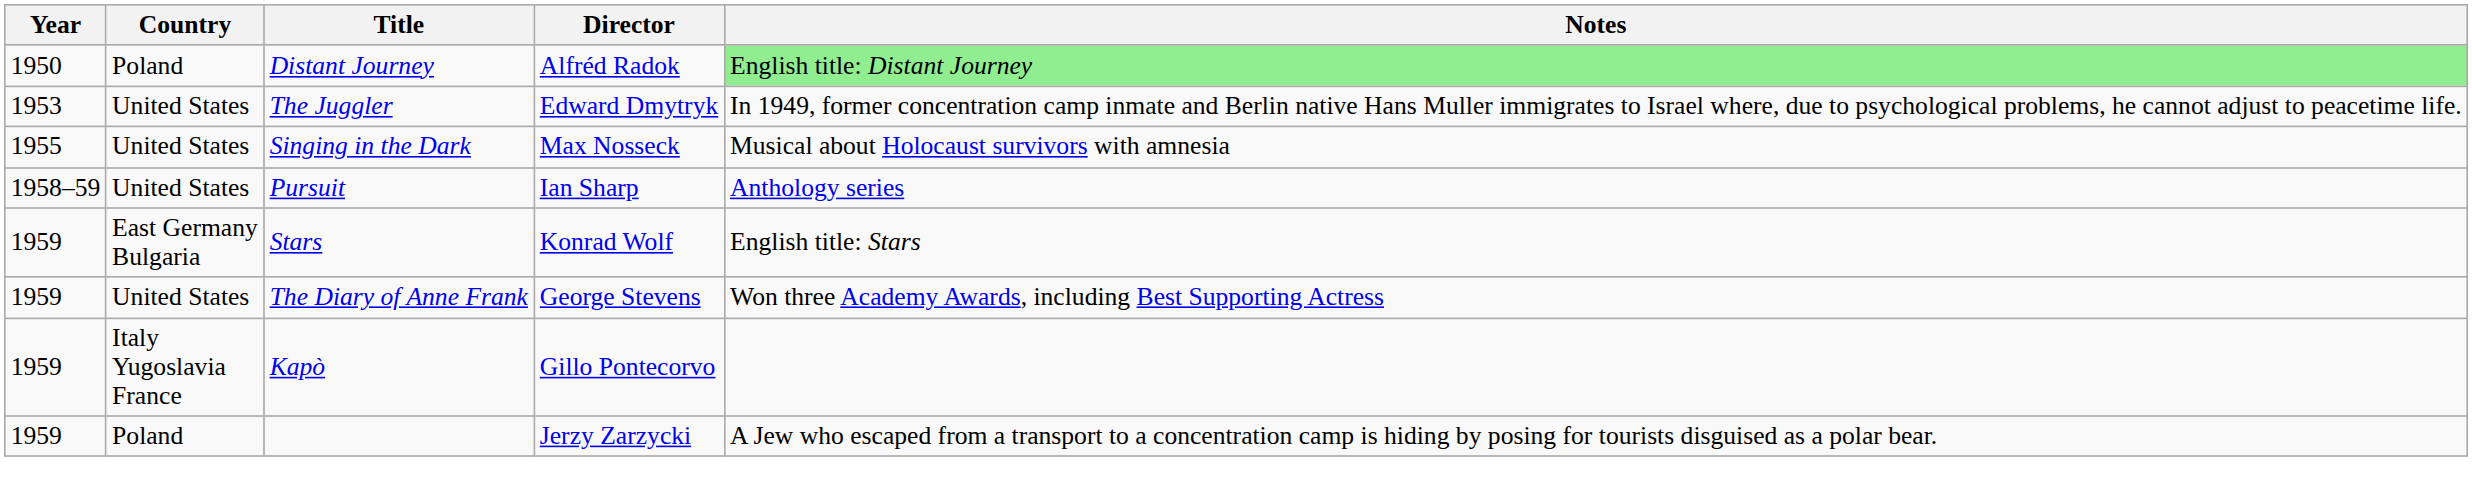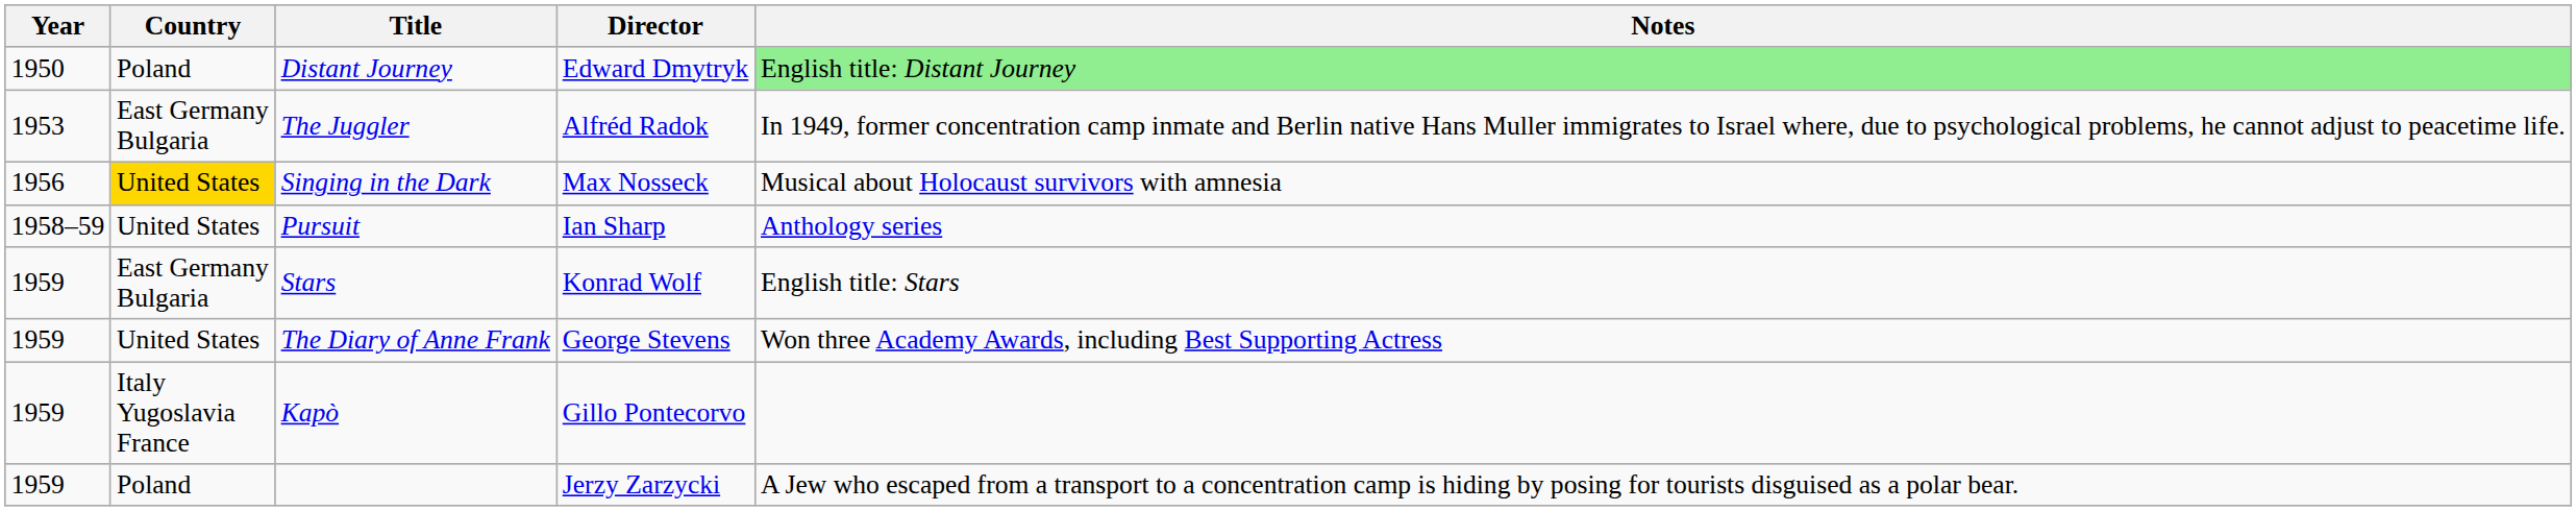 <table class="wikitable sortable">
 <tr>
 <th>Year</th>
 <th>Country</th>
 <th>Title</th>
 <th>Director</th>
 <th>Notes</th>
 </tr>
 <tr>
 <td>1950</td>
 <td>Poland</td>
 <td><em><a href='#'>Distant Journey</a></em></td>
-<td><a href='#'>Alfréd Radok</a></td>
+<td><a href='#'>Edward Dmytryk</a></td>
 <td style="background: lightgreen;">English title: <em>Distant Journey</em></td>
 </tr>
 <tr>
 <td>1953</td>
-<td>United States</td>
+<td>East Germany<br>Bulgaria</td>
 <td><em><a href='#'>The Juggler</a></em></td>
-<td><a href='#'>Edward Dmytryk</a></td>
+<td><a href='#'>Alfréd Radok</a></td>
 <td>In 1949, former concentration camp inmate and Berlin native Hans Muller immigrates to Israel where, due to psychological problems, he cannot adjust to peacetime life.</td>
 </tr>
 <tr>
-<td>1955</td>
-<td>United States</td>
+<td>1956</td>
+<td style="background: gold;">United States</td>
 <td><em><a href='#'>Singing in the Dark</a></em></td>
 <td><a href='#'>Max Nosseck</a></td>
 <td>Musical about <a href='#'>Holocaust survivors</a> with amnesia</td>
 </tr>
 <tr>
 <td>1958–59</td>
 <td>United States</td>
 <td><em><a href='#'>Pursuit</a></em></td>
 <td><a href='#'>Ian Sharp</a></td>
 <td><a href='#'>Anthology series</a></td>
 </tr>
 <tr>
 <td>1959</td>
 <td>East Germany<br>Bulgaria</td>
 <td><em><a href='#'>Stars</a></em></td>
 <td><a href='#'>Konrad Wolf</a></td>
 <td>English title: <em>Stars</em></td>
 </tr>
 <tr>
 <td>1959</td>
 <td>United States</td>
 <td><em><a href='#'>The Diary of Anne Frank</a></em></td>
 <td><a href='#'>George Stevens</a></td>
 <td>Won three <a href='#'>Academy Awards</a>, including <a href='#'>Best Supporting Actress</a></td>
 </tr>
 <tr>
 <td>1959</td>
 <td>Italy<br>Yugoslavia<br>France</td>
 <td><em><a href='#'>Kapò</a></em></td>
 <td><a href='#'>Gillo Pontecorvo</a></td>
 <td></td>
 </tr>
 <tr>
 <td>1959</td>
 <td>Poland</td>
 <td><em></em></td>
 <td><a href='#'>Jerzy Zarzycki</a></td>
 <td>A Jew who escaped from a transport to a concentration camp is hiding by posing for tourists disguised as a polar bear.</td>
 </tr>
 </table>
